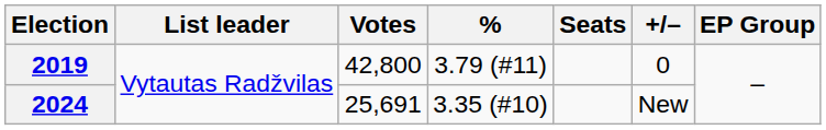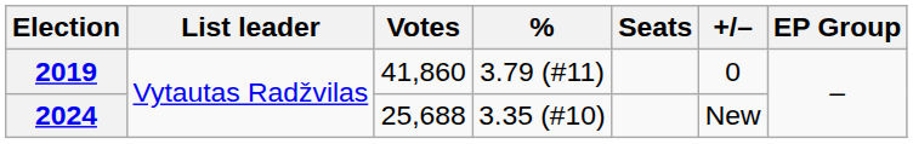 <table class="wikitable" style="text-align:center;">
 <tr>
 <th>Election</th>
 <th>List leader</th>
 <th>Votes</th>
 <th>%</th>
 <th>Seats</th>
 <th>+/–</th>
 <th>EP Group</th>
 </tr>
 <tr>
 <th><a href='#'>2019</a></th>
 <td rowspan=2><a href='#'>Vytautas Radžvilas</a></td>
-<td>42,800</td>
+<td>41,860</td>
 <td>3.79 (#11)</td>
 <td></td>
 <td> 0</td>
 <td rowspan=2>–</td>
 </tr>
 <tr>
 <th><a href='#'>2024</a></th>
-<td>25,691</td>
+<td>25,688</td>
 <td>3.35 (#10)</td>
 <td></td>
 <td>New</td>
 </tr>
 </table>
